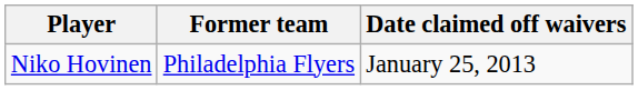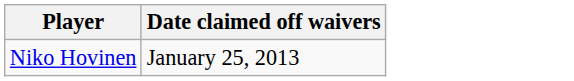 <table class="wikitable">
 <tr>
 <th>Player</th>
-<th>Former team</th>
 <th>Date claimed off waivers</th>
 </tr>
 <tr>
 <td><a href='#'>Niko Hovinen</a></td>
-<td><a href='#'>Philadelphia Flyers</a></td>
 <td>January 25, 2013</td>
 </tr>
 </table>
